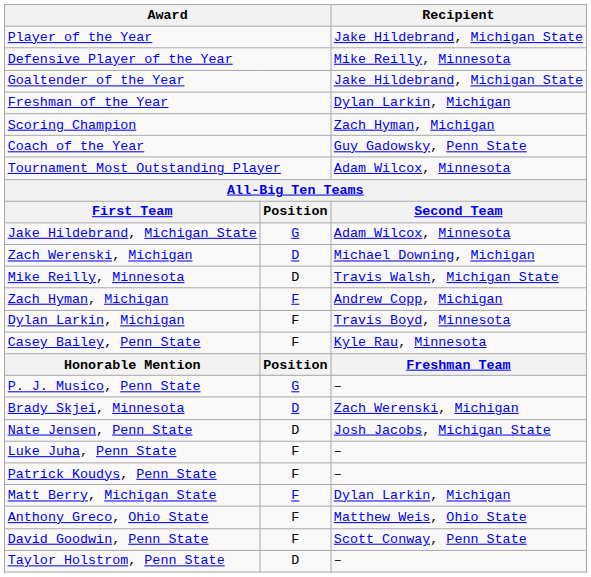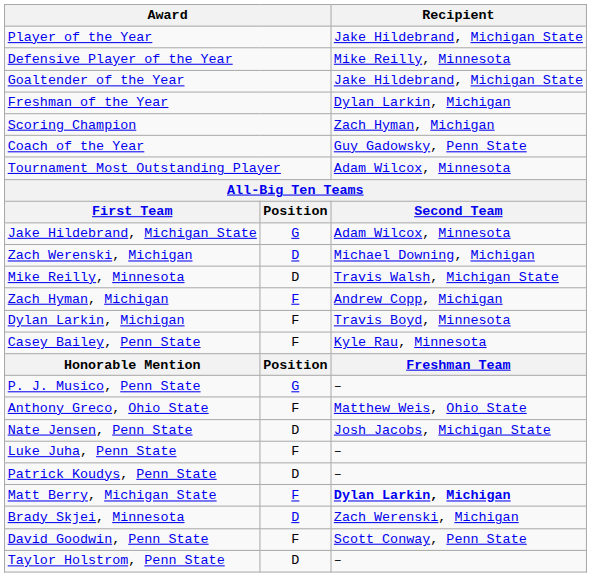 <table class="wikitable">
 <tr>
 <th colspan=2>Award</th>
 <th>Recipient</th>
 </tr>
 <tr>
 <td colspan=2><a href='#'>Player of the Year</a></td>
 <td><a href='#'>Jake Hildebrand</a>, <a href='#'>Michigan State</a></td>
 </tr>
 <tr>
 <td colspan=2><a href='#'>Defensive Player of the Year</a></td>
 <td><a href='#'>Mike Reilly</a>, <a href='#'>Minnesota</a></td>
 </tr>
 <tr>
 <td colspan=2><a href='#'>Goaltender of the Year</a></td>
 <td><a href='#'>Jake Hildebrand</a>, <a href='#'>Michigan State</a></td>
 </tr>
 <tr>
 <td colspan=2><a href='#'>Freshman of the Year</a></td>
 <td><a href='#'>Dylan Larkin</a>, <a href='#'>Michigan</a></td>
 </tr>
 <tr>
 <td colspan=2><a href='#'>Scoring Champion</a></td>
 <td><a href='#'>Zach Hyman</a>, <a href='#'>Michigan</a></td>
 </tr>
 <tr>
 <td colspan=2><a href='#'>Coach of the Year</a></td>
 <td><a href='#'>Guy Gadowsky</a>, <a href='#'>Penn State</a></td>
 </tr>
 <tr>
 <td colspan=2><a href='#'>Tournament Most Outstanding Player</a></td>
 <td><a href='#'>Adam Wilcox</a>, <a href='#'>Minnesota</a></td>
 </tr>
 <tr>
 <th colspan=3><a href='#'>All-Big Ten Teams</a></th>
 </tr>
 <tr>
 <th><a href='#'>First Team</a></th>
 <th>Position</th>
 <th><a href='#'>Second Team</a></th>
 </tr>
 <tr>
 <td><a href='#'>Jake Hildebrand</a>, <a href='#'>Michigan State</a></td>
 <td align=center><a href='#'>G</a></td>
 <td><a href='#'>Adam Wilcox</a>, <a href='#'>Minnesota</a></td>
 </tr>
 <tr>
 <td><a href='#'>Zach Werenski</a>, <a href='#'>Michigan</a></td>
 <td align=center><a href='#'>D</a></td>
 <td><a href='#'>Michael Downing</a>, <a href='#'>Michigan</a></td>
 </tr>
 <tr>
 <td><a href='#'>Mike Reilly</a>, <a href='#'>Minnesota</a></td>
 <td align=center>D</td>
 <td><a href='#'>Travis Walsh</a>, <a href='#'>Michigan State</a></td>
 </tr>
 <tr>
 <td><a href='#'>Zach Hyman</a>, <a href='#'>Michigan</a></td>
 <td align=center><a href='#'>F</a></td>
 <td><a href='#'>Andrew Copp</a>, <a href='#'>Michigan</a></td>
 </tr>
 <tr>
 <td><a href='#'>Dylan Larkin</a>, <a href='#'>Michigan</a></td>
 <td align=center>F</td>
 <td><a href='#'>Travis Boyd</a>, <a href='#'>Minnesota</a></td>
 </tr>
 <tr>
 <td><a href='#'>Casey Bailey</a>, <a href='#'>Penn State</a></td>
 <td align=center>F</td>
 <td><a href='#'>Kyle Rau</a>, <a href='#'>Minnesota</a></td>
 </tr>
 <tr>
 <th>Honorable Mention</th>
 <th>Position</th>
 <th><a href='#'>Freshman Team</a></th>
 </tr>
 <tr>
 <td><a href='#'>P. J. Musico</a>, <a href='#'>Penn State</a></td>
 <td align=center><a href='#'>G</a></td>
 <td>–</td>
 </tr>
 <tr>
-<td><a href='#'>Brady Skjei</a>, <a href='#'>Minnesota</a></td>
-<td align=center><a href='#'>D</a></td>
-<td><a href='#'>Zach Werenski</a>, <a href='#'>Michigan</a></td>
+<td><a href='#'>Anthony Greco</a>, <a href='#'>Ohio State</a></td>
+<td align=center>F</td>
+<td><a href='#'>Matthew Weis</a>, <a href='#'>Ohio State</a></td>
 </tr>
 <tr>
 <td><a href='#'>Nate Jensen</a>, <a href='#'>Penn State</a></td>
 <td align=center>D</td>
 <td><a href='#'>Josh Jacobs</a>, <a href='#'>Michigan State</a></td>
 </tr>
 <tr>
 <td><a href='#'>Luke Juha</a>, <a href='#'>Penn State</a></td>
 <td align=center>F</td>
 <td>–</td>
 </tr>
 <tr>
 <td><a href='#'>Patrick Koudys</a>, <a href='#'>Penn State</a></td>
-<td align=center>F</td>
+<td align=center>D</td>
 <td>–</td>
 </tr>
 <tr>
 <td><a href='#'>Matt Berry</a>, <a href='#'>Michigan State</a></td>
 <td align=center><a href='#'>F</a></td>
-<td><a href='#'>Dylan Larkin</a>, <a href='#'>Michigan</a></td>
+<td><strong><a href='#'>Dylan Larkin</a>, <a href='#'>Michigan</a></strong></td>
 </tr>
 <tr>
-<td><a href='#'>Anthony Greco</a>, <a href='#'>Ohio State</a></td>
-<td align=center>F</td>
-<td><a href='#'>Matthew Weis</a>, <a href='#'>Ohio State</a></td>
+<td><a href='#'>Brady Skjei</a>, <a href='#'>Minnesota</a></td>
+<td align=center><a href='#'>D</a></td>
+<td><a href='#'>Zach Werenski</a>, <a href='#'>Michigan</a></td>
 </tr>
 <tr>
 <td><a href='#'>David Goodwin</a>, <a href='#'>Penn State</a></td>
 <td align=center>F</td>
 <td><a href='#'>Scott Conway</a>, <a href='#'>Penn State</a></td>
 </tr>
 <tr>
 <td><a href='#'>Taylor Holstrom</a>, <a href='#'>Penn State</a></td>
 <td align=center>D</td>
 <td>–</td>
 </tr>
 </table>
